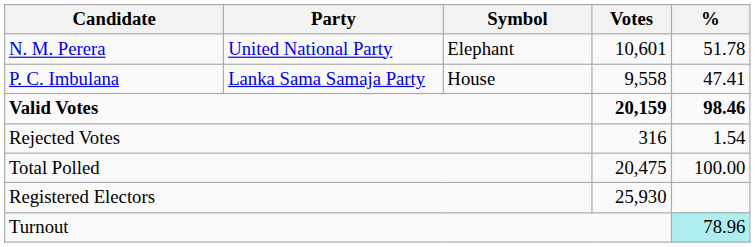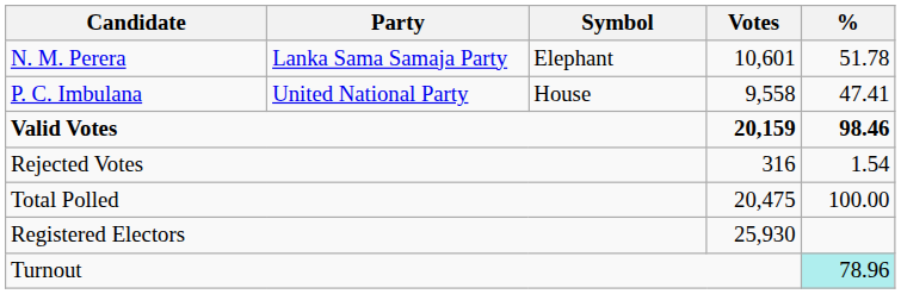 <table class="wikitable" border="1" style="text-align:right;">
 <tr>
 <th align=left width="180">Candidate</th>
 <th align=left width="180">Party</th>
 <th align=left width="120">Symbol</th>
 <th align=left width="60">Votes</th>
 <th align=left width="60">%</th>
 </tr>
 <tr>
 <td align=left><a href='#'>N. M. Perera</a></td>
-<td align=left><a href='#'>United National Party</a></td>
+<td align=left><a href='#'>Lanka Sama Samaja Party</a></td>
 <td align=left>Elephant</td>
 <td align=right>10,601</td>
 <td align=right>51.78</td>
 </tr>
 <tr>
 <td align=left><a href='#'>P. C. Imbulana</a></td>
-<td align=left><a href='#'>Lanka Sama Samaja Party</a></td>
+<td align=left><a href='#'>United National Party</a></td>
 <td align=left>House</td>
 <td align=right>9,558</td>
 <td align=right>47.41</td>
 </tr>
 <tr>
 <td align=left colspan=3><strong>Valid Votes</strong></td>
 <td align=right><strong>20,159</strong></td>
 <td align=right><strong>98.46</strong></td>
 </tr>
 <tr>
 <td align=left colspan=3>Rejected Votes</td>
 <td align=right>316</td>
 <td align=right>1.54</td>
 </tr>
 <tr>
 <td align=left colspan=3>Total Polled</td>
 <td align=right>20,475</td>
 <td align=right>100.00</td>
 </tr>
 <tr>
 <td align=left colspan=3>Registered Electors</td>
 <td align=right>25,930</td>
 <td></td>
 </tr>
 <tr>
 <td align=left colspan=4>Turnout</td>
 <td align=right style="background: paleturquoise;">78.96</td>
 </tr>
 </table>
